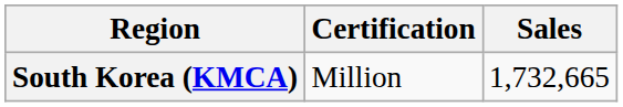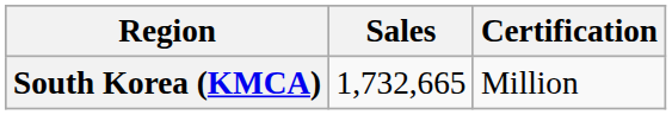 <table class="wikitable plainrowheaders">
 <tr>
 <th scope="col">Region</th>
+<th scope="col">Sales</th>
 <th scope="col">Certification</th>
-<th scope="col">Sales</th>
 </tr>
 <tr>
 <th scope="row">South Korea (<a href='#'>KMCA</a>)</th>
+<td>1,732,665</td>
 <td>Million</td>
-<td>1,732,665</td>
 </tr>
 </table>
